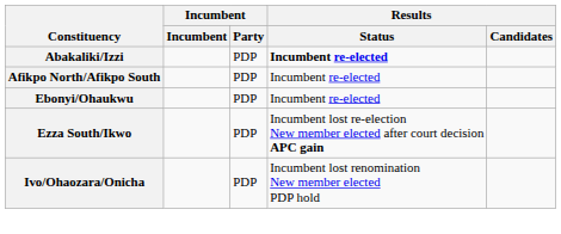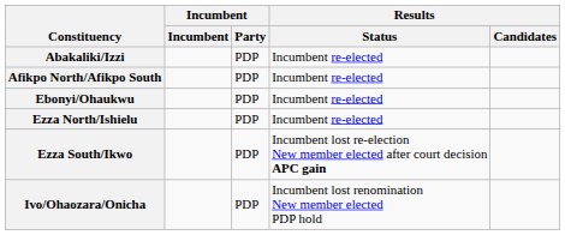 <table class="wikitable sortable">
 <tr valign=bottom>
 <th rowspan=2>Constituency</th>
 <th colspan=2>Incumbent</th>
 <th colspan=2>Results</th>
 </tr>
 <tr valign=bottom>
 <th>Incumbent</th>
 <th>Party</th>
 <th>Status</th>
 <th>Candidates</th>
 </tr>
 <tr>
 <th>Abakaliki/Izzi</th>
 <td></td>
 <td>PDP</td>
-<td><strong>Incumbent <a href='#'>re-elected</a></strong></td>
+<td>Incumbent <a href='#'>re-elected</a></td>
 <td nowrap></td>
 </tr>
 <tr>
 <th>Afikpo North/Afikpo South</th>
 <td></td>
 <td>PDP</td>
 <td>Incumbent <a href='#'>re-elected</a></td>
 <td nowrap></td>
 </tr>
 <tr>
 <th>Ebonyi/Ohaukwu</th>
+<td></td>
+<td>PDP</td>
+<td>Incumbent <a href='#'>re-elected</a></td>
+<td nowrap></td>
+</tr>
+<tr>
+<th>Ezza North/Ishielu</th>
 <td></td>
 <td>PDP</td>
 <td>Incumbent <a href='#'>re-elected</a></td>
 <td nowrap></td>
 </tr>
 <tr>
 <th>Ezza South/Ikwo</th>
 <td></td>
 <td>PDP</td>
 <td>Incumbent lost re-election<br><a href='#'>New member elected</a> after court decision<br><strong>APC gain</strong></td>
 <td nowrap></td>
 </tr>
 <tr>
 <th>Ivo/Ohaozara/Onicha</th>
 <td></td>
 <td>PDP</td>
 <td>Incumbent lost renomination<br><a href='#'>New member elected</a><br>PDP hold</td>
 <td nowrap></td>
 </tr>
 </table>
